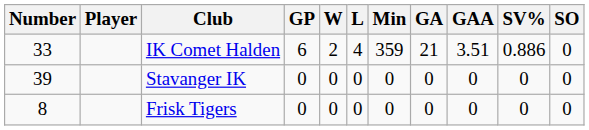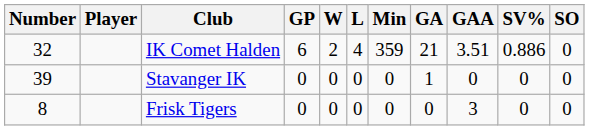 <table class="wikitable sortable" style="text-align:center; padding:4px; border-spacing=0;">
 <tr>
 <th>Number</th>
 <th>Player</th>
 <th>Club</th>
 <th>GP</th>
 <th>W</th>
 <th>L</th>
 <th>Min</th>
 <th>GA</th>
 <th>GAA</th>
 <th>SV%</th>
 <th>SO</th>
 </tr>
 <tr>
-<td>33</td>
+<td>32</td>
 <td align=left></td>
 <td align=left><a href='#'>IK Comet Halden</a></td>
 <td>6</td>
 <td>2</td>
 <td>4</td>
 <td>359</td>
 <td>21</td>
 <td>3.51</td>
 <td>0.886</td>
 <td>0</td>
 </tr>
 <tr>
 <td>39</td>
 <td align=left></td>
 <td align=left><a href='#'>Stavanger IK</a></td>
 <td>0</td>
 <td>0</td>
 <td>0</td>
 <td>0</td>
-<td>0</td>
+<td>1</td>
 <td>0</td>
 <td>0</td>
 <td>0</td>
 </tr>
 <tr>
 <td>8</td>
 <td align=left></td>
 <td align=left><a href='#'>Frisk Tigers</a></td>
 <td>0</td>
 <td>0</td>
 <td>0</td>
 <td>0</td>
 <td>0</td>
-<td>0</td>
+<td>3</td>
 <td>0</td>
 <td>0</td>
 </tr>
 </table>
